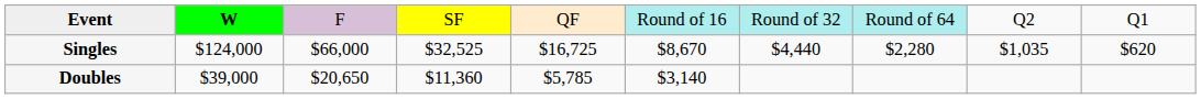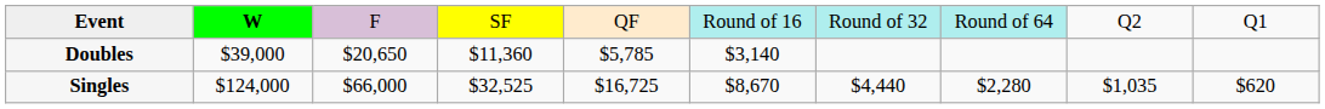 <table class=wikitable style=font-size:90%;text-align:center>
 <tr>
 <td width=130 bgcolor=#efefef><strong>Event</strong></td>
 <td width=80 bgcolor=lime><strong>W</strong></td>
 <td width=85 bgcolor=thistle>F</td>
 <td width=85 bgcolor=ffff00>SF</td>
 <td width=85 bgcolor=ffebcd>QF</td>
 <td width=85 bgcolor=afeeee>Round of 16</td>
 <td width=85 bgcolor=afeeee>Round of 32</td>
 <td width=85 bgcolor=afeeee>Round of 64</td>
 <td width=85>Q2</td>
 <td width=85>Q1</td>
 </tr>
 <tr>
+<th style=background:#f6f6f6>Doubles</th>
+<td>$39,000</td>
+<td>$20,650</td>
+<td>$11,360</td>
+<td>$5,785</td>
+<td>$3,140</td>
+<td></td>
+<td></td>
+<td></td>
+<td></td>
+</tr>
+<tr>
 <th style=background:#f6f6f6>Singles</th>
 <td>$124,000</td>
 <td>$66,000</td>
 <td>$32,525</td>
 <td>$16,725</td>
 <td>$8,670</td>
 <td>$4,440</td>
 <td>$2,280</td>
 <td>$1,035</td>
 <td>$620</td>
 </tr>
-<tr>
-<th style=background:#f6f6f6>Doubles</th>
-<td>$39,000</td>
-<td>$20,650</td>
-<td>$11,360</td>
-<td>$5,785</td>
-<td>$3,140</td>
-<td></td>
-<td></td>
-<td></td>
-<td></td>
-</tr>
 </table>
